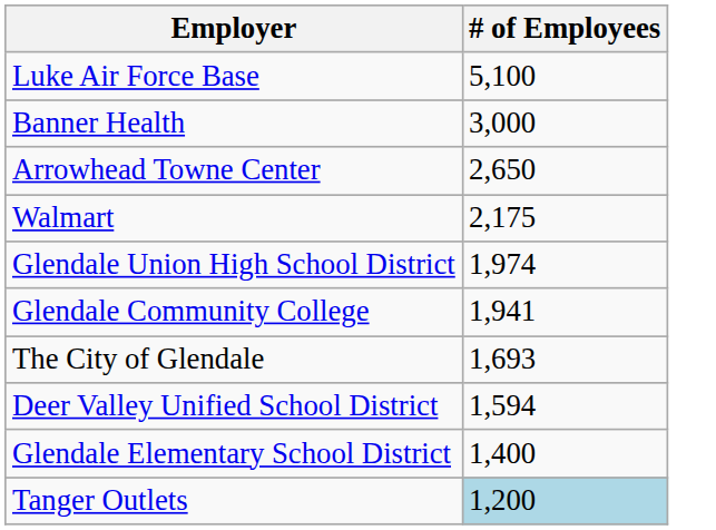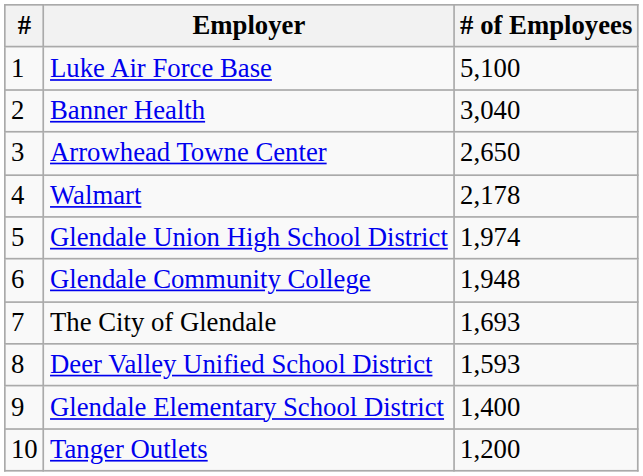 <table class="wikitable">
 <tr>
+<th>#</th>
 <th>Employer</th>
 <th># of Employees</th>
 </tr>
 <tr>
+<td>1</td>
 <td><a href='#'>Luke Air Force Base</a></td>
 <td>5,100</td>
 </tr>
 <tr>
+<td>2</td>
 <td><a href='#'>Banner Health</a></td>
-<td>3,000</td>
+<td>3,040</td>
 </tr>
 <tr>
+<td>3</td>
 <td><a href='#'>Arrowhead Towne Center</a></td>
 <td>2,650</td>
 </tr>
 <tr>
+<td>4</td>
 <td><a href='#'>Walmart</a></td>
-<td>2,175</td>
+<td>2,178</td>
 </tr>
 <tr>
+<td>5</td>
 <td><a href='#'>Glendale Union High School District</a></td>
 <td>1,974</td>
 </tr>
 <tr>
+<td>6</td>
 <td><a href='#'>Glendale Community College</a></td>
-<td>1,941</td>
+<td>1,948</td>
 </tr>
 <tr>
+<td>7</td>
 <td>The City of Glendale</td>
 <td>1,693</td>
 </tr>
 <tr>
+<td>8</td>
 <td><a href='#'>Deer Valley Unified School District</a></td>
-<td>1,594</td>
+<td>1,593</td>
 </tr>
 <tr>
+<td>9</td>
 <td><a href='#'>Glendale Elementary School District</a></td>
 <td>1,400</td>
 </tr>
 <tr>
+<td>10</td>
 <td><a href='#'>Tanger Outlets</a></td>
-<td style="background: lightblue;">1,200</td>
+<td>1,200</td>
 </tr>
 </table>
